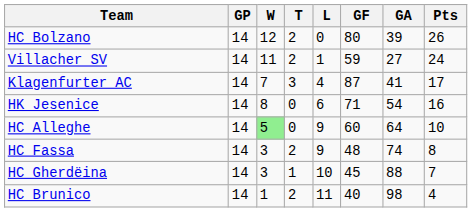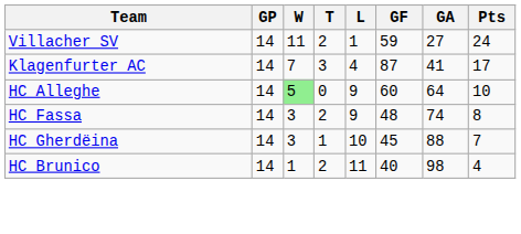 <table class="wikitable">
 <tr>
 <th width="40%">Team</th>
 <th width="5%">GP</th>
 <th width="5%">W</th>
 <th width="5%">T</th>
 <th width="5%">L</th>
 <th width="7.5%">GF</th>
 <th width="7.5%">GA</th>
 <th width="7.5%">Pts</th>
-</tr>
-<tr>
-<td><a href='#'>HC Bolzano</a></td>
-<td>14</td>
-<td>12</td>
-<td>2</td>
-<td>0</td>
-<td>80</td>
-<td>39</td>
-<td>26</td>
 </tr>
 <tr>
 <td><a href='#'>Villacher SV</a></td>
 <td>14</td>
 <td>11</td>
 <td>2</td>
 <td>1</td>
 <td>59</td>
 <td>27</td>
 <td>24</td>
 </tr>
 <tr>
 <td><a href='#'>Klagenfurter AC</a></td>
 <td>14</td>
 <td>7</td>
 <td>3</td>
 <td>4</td>
 <td>87</td>
 <td>41</td>
 <td>17</td>
-</tr>
-<tr>
-<td><a href='#'>HK Jesenice</a></td>
-<td>14</td>
-<td>8</td>
-<td>0</td>
-<td>6</td>
-<td>71</td>
-<td>54</td>
-<td>16</td>
 </tr>
 <tr>
 <td><a href='#'>HC Alleghe</a></td>
 <td>14</td>
 <td style="background: lightgreen;">5</td>
 <td>0</td>
 <td>9</td>
 <td>60</td>
 <td>64</td>
 <td>10</td>
 </tr>
 <tr>
 <td><a href='#'>HC Fassa</a></td>
 <td>14</td>
 <td>3</td>
 <td>2</td>
 <td>9</td>
 <td>48</td>
 <td>74</td>
 <td>8</td>
 </tr>
 <tr>
 <td><a href='#'>HC Gherdëina</a></td>
 <td>14</td>
 <td>3</td>
 <td>1</td>
 <td>10</td>
 <td>45</td>
 <td>88</td>
 <td>7</td>
 </tr>
 <tr>
 <td><a href='#'>HC Brunico</a></td>
 <td>14</td>
 <td>1</td>
 <td>2</td>
 <td>11</td>
 <td>40</td>
 <td>98</td>
 <td>4</td>
 </tr>
 </table>
